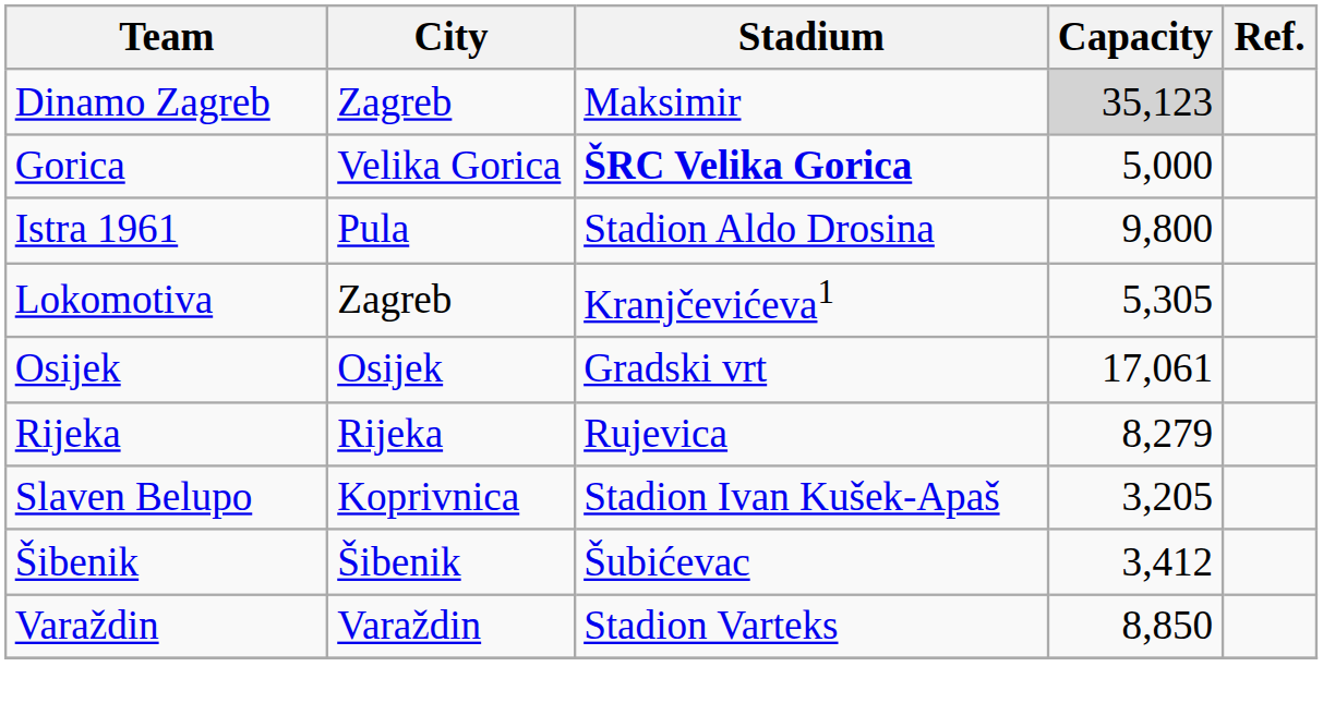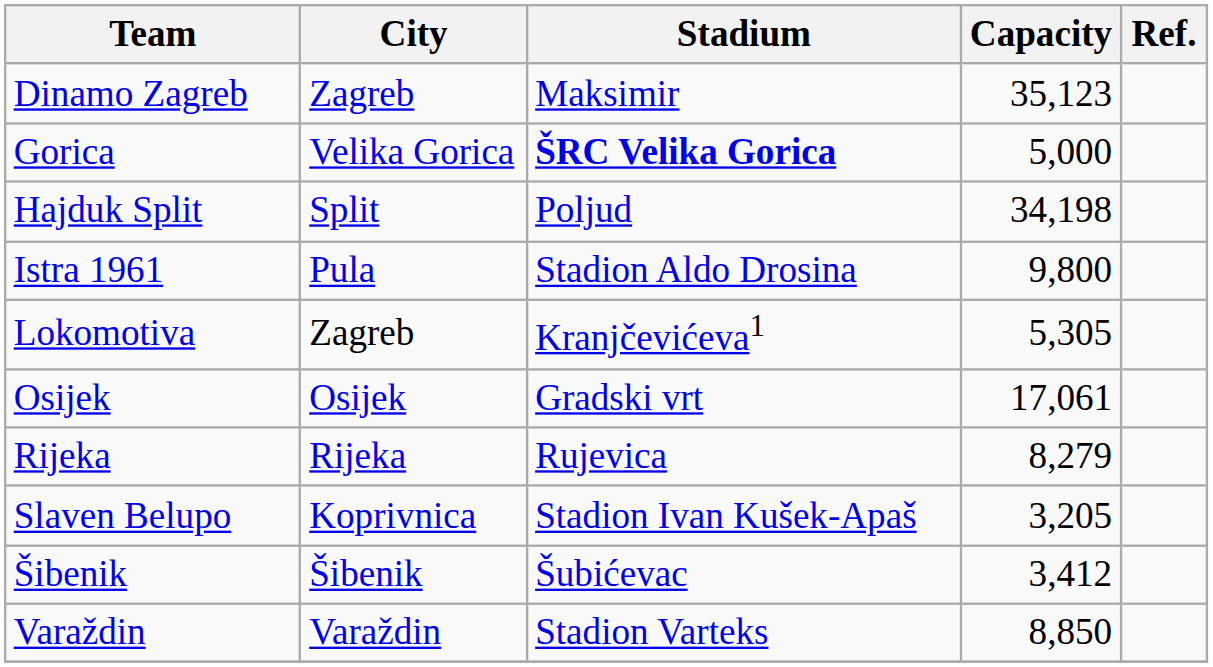 <table class="wikitable sortable">
 <tr>
 <th width="120">Team</th>
 <th width="90">City</th>
 <th width="180">Stadium</th>
 <th width="60">Capacity</th>
 <th width="30">Ref.</th>
 </tr>
 <tr>
 <td><a href='#'>Dinamo Zagreb</a></td>
 <td><a href='#'>Zagreb</a></td>
 <td><a href='#'>Maksimir</a></td>
-<td align="right" style="background: lightgrey;">35,123</td>
+<td align="right">35,123</td>
 <td></td>
 </tr>
 <tr>
 <td><a href='#'>Gorica</a></td>
 <td><a href='#'>Velika Gorica</a></td>
 <td><strong><a href='#'>ŠRC Velika Gorica</a></strong></td>
 <td align="right">5,000</td>
+<td></td>
+</tr>
+<tr>
+<td><a href='#'>Hajduk Split</a></td>
+<td><a href='#'>Split</a></td>
+<td><a href='#'>Poljud</a></td>
+<td align="right">34,198</td>
 <td></td>
 </tr>
 <tr>
 <td><a href='#'>Istra 1961</a></td>
 <td><a href='#'>Pula</a></td>
 <td><a href='#'>Stadion Aldo Drosina</a></td>
 <td align="right">9,800</td>
 <td></td>
 </tr>
 <tr>
 <td><a href='#'>Lokomotiva</a></td>
 <td>Zagreb</td>
 <td><a href='#'>Kranjčevićeva</a><sup>1</sup></td>
 <td align="right">5,305</td>
 <td></td>
 </tr>
 <tr>
 <td><a href='#'>Osijek</a></td>
 <td><a href='#'>Osijek</a></td>
 <td><a href='#'>Gradski vrt</a></td>
 <td align="right">17,061</td>
 <td></td>
 </tr>
 <tr>
 <td><a href='#'>Rijeka</a></td>
 <td><a href='#'>Rijeka</a></td>
 <td><a href='#'>Rujevica</a></td>
 <td align="right">8,279</td>
 <td></td>
 </tr>
 <tr>
 <td><a href='#'>Slaven Belupo</a></td>
 <td><a href='#'>Koprivnica</a></td>
 <td><a href='#'>Stadion Ivan Kušek-Apaš</a></td>
 <td align="right">3,205</td>
 <td></td>
 </tr>
 <tr>
 <td><a href='#'>Šibenik</a></td>
 <td><a href='#'>Šibenik</a></td>
 <td><a href='#'>Šubićevac</a></td>
 <td align="right">3,412</td>
 <td></td>
 </tr>
 <tr>
 <td><a href='#'>Varaždin</a></td>
 <td><a href='#'>Varaždin</a></td>
 <td><a href='#'>Stadion Varteks</a></td>
 <td align="right">8,850</td>
 <td></td>
 </tr>
 <tr>
 </tr>
 </table>
